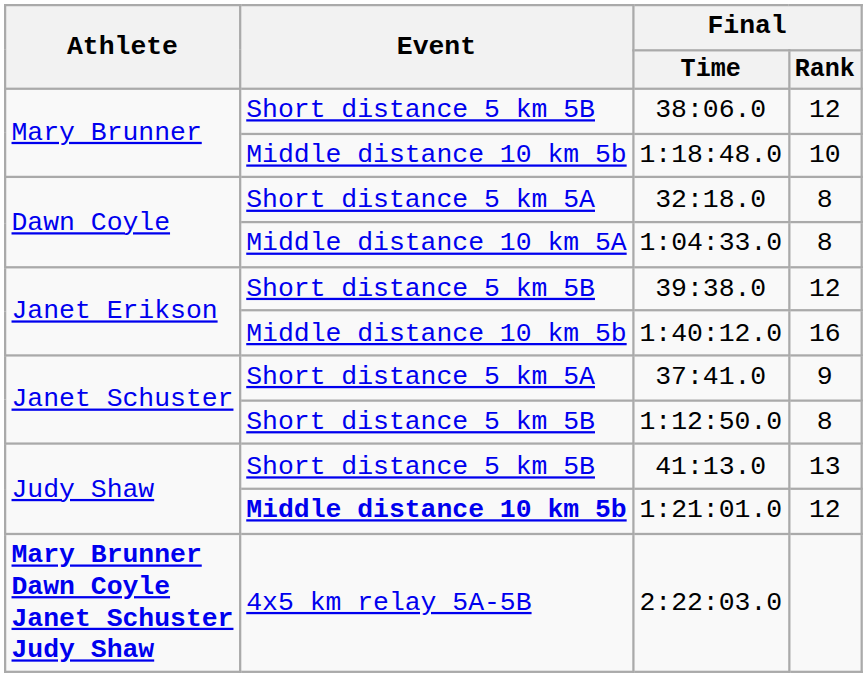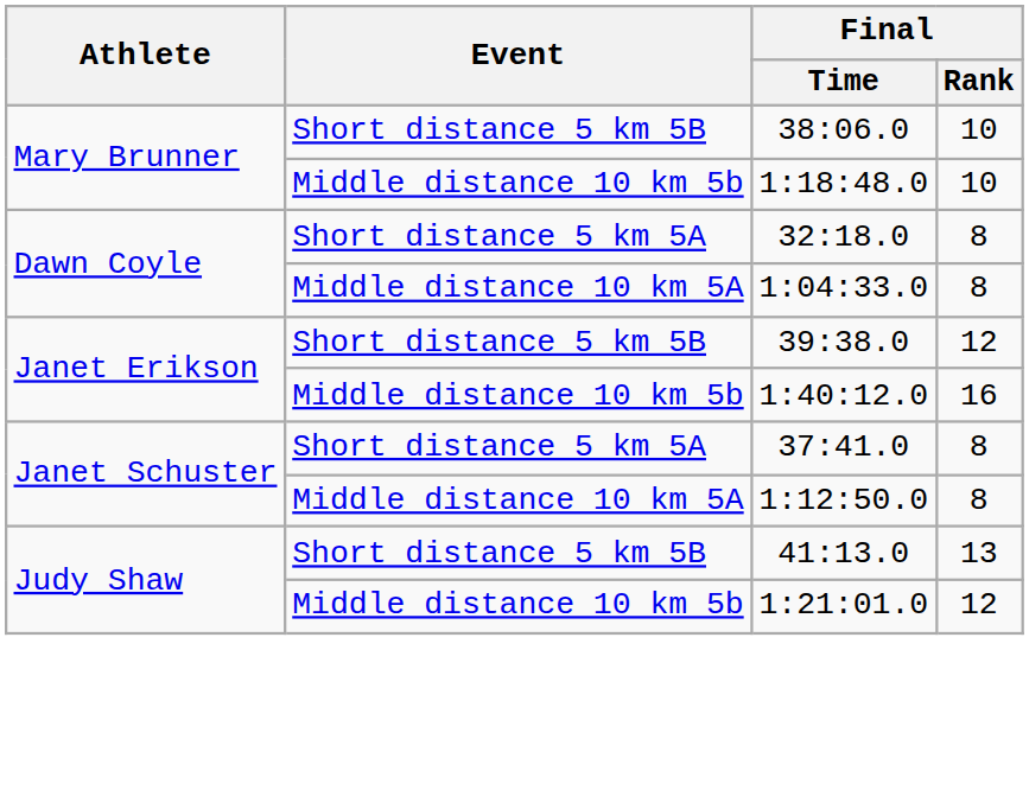 <table class="wikitable" style="font-size:90%">
 <tr>
 <th rowspan=2>Athlete</th>
 <th rowspan=2>Event</th>
 <th colspan=2>Final</th>
 </tr>
 <tr style="font-size:95%">
 <th>Time</th>
 <th>Rank</th>
 </tr>
 <tr align=center>
 <td align=left rowspan=2><a href='#'>Mary Brunner</a></td>
 <td align=left><a href='#'>Short distance 5 km 5B</a></td>
 <td>38:06.0</td>
-<td>12</td>
+<td>10</td>
 </tr>
 <tr align=center>
 <td align=left><a href='#'>Middle distance 10 km 5b</a></td>
 <td>1:18:48.0</td>
 <td>10</td>
 </tr>
 <tr align=center>
 <td align=left  rowspan=2><a href='#'>Dawn Coyle</a></td>
 <td align=left><a href='#'>Short distance 5 km 5A</a></td>
 <td>32:18.0</td>
 <td>8</td>
 </tr>
 <tr align=center>
 <td align=left><a href='#'>Middle distance 10 km 5A</a></td>
 <td>1:04:33.0</td>
 <td>8</td>
 </tr>
 <tr align=center>
 <td align=left rowspan=2><a href='#'>Janet Erikson</a></td>
 <td align=left><a href='#'>Short distance 5 km 5B</a></td>
 <td>39:38.0</td>
 <td>12</td>
 </tr>
 <tr align=center>
 <td align=left><a href='#'>Middle distance 10 km 5b</a></td>
 <td>1:40:12.0</td>
 <td>16</td>
 </tr>
 <tr align=center>
 <td align=left rowspan=2><a href='#'>Janet Schuster</a></td>
 <td align=left><a href='#'>Short distance 5 km 5A</a></td>
 <td>37:41.0</td>
-<td>9</td>
+<td>8</td>
 </tr>
 <tr align=center>
-<td align=left><a href='#'>Short distance 5 km 5B</a></td>
+<td align=left><a href='#'>Middle distance 10 km 5A</a></td>
 <td>1:12:50.0</td>
 <td>8</td>
 </tr>
 <tr align=center>
 <td align=left rowspan=2><a href='#'>Judy Shaw</a></td>
 <td align=left><a href='#'>Short distance 5 km 5B</a></td>
 <td>41:13.0</td>
 <td>13</td>
 </tr>
 <tr align=center>
-<td align=left><strong><a href='#'>Middle distance 10 km 5b</a></strong></td>
+<td align=left><a href='#'>Middle distance 10 km 5b</a></td>
 <td>1:21:01.0</td>
 <td>12</td>
 </tr>
-<tr align=center>
-<td align=left><strong><a href='#'>Mary Brunner</a><br><a href='#'>Dawn Coyle</a><br><a href='#'>Janet Schuster</a><br><a href='#'>Judy Shaw</a></strong></td>
-<td align=left><a href='#'>4x5 km relay 5A-5B</a></td>
-<td>2:22:03.0</td>
-<td></td>
-</tr>
 </table>
